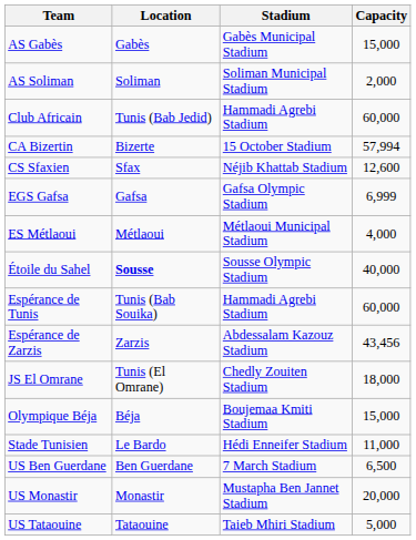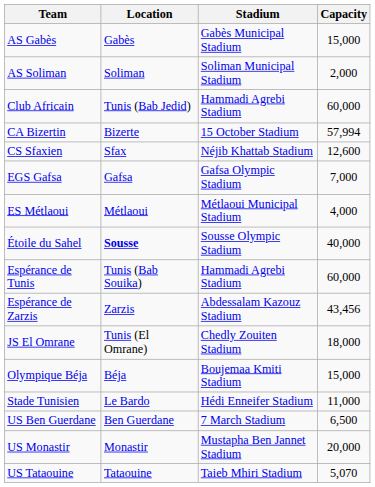 <table class="wikitable sortable">
 <tr>
 <th width="120px">Team</th>
 <th width="120px">Location</th>
 <th width="150px">Stadium</th>
 <th>Capacity</th>
 </tr>
 <tr>
 <td><a href='#'>AS Gabès</a></td>
 <td><a href='#'>Gabès</a></td>
 <td><a href='#'>Gabès Municipal Stadium</a></td>
 <td align="center">15,000</td>
 </tr>
 <tr>
 <td><a href='#'>AS Soliman</a></td>
 <td><a href='#'>Soliman</a></td>
 <td><a href='#'>Soliman Municipal Stadium</a></td>
 <td align="center">2,000</td>
 </tr>
 <tr>
 <td><a href='#'>Club Africain</a></td>
 <td><a href='#'>Tunis</a> (<a href='#'>Bab Jedid</a>)</td>
 <td><a href='#'>Hammadi Agrebi Stadium</a></td>
 <td align="center">60,000</td>
 </tr>
 <tr>
 <td><a href='#'>CA Bizertin</a></td>
 <td><a href='#'>Bizerte</a></td>
 <td><a href='#'>15 October Stadium</a></td>
 <td align="center">57,994</td>
 </tr>
 <tr>
 <td><a href='#'>CS Sfaxien</a></td>
 <td><a href='#'>Sfax</a></td>
 <td><a href='#'>Néjib Khattab Stadium</a></td>
 <td align="center">12,600</td>
 </tr>
 <tr>
 <td><a href='#'>EGS Gafsa</a></td>
 <td><a href='#'>Gafsa</a></td>
 <td><a href='#'>Gafsa Olympic Stadium</a></td>
-<td align="center">6,999</td>
+<td align="center">7,000</td>
 </tr>
 <tr>
 <td><a href='#'>ES Métlaoui</a></td>
 <td><a href='#'>Métlaoui</a></td>
 <td><a href='#'>Métlaoui Municipal Stadium</a></td>
 <td align="center">4,000</td>
 </tr>
 <tr>
 <td><a href='#'>Étoile du Sahel</a></td>
 <td><strong><a href='#'>Sousse</a></strong></td>
 <td><a href='#'>Sousse Olympic Stadium</a></td>
 <td align="center">40,000</td>
 </tr>
 <tr>
 <td><a href='#'>Espérance de Tunis</a></td>
 <td><a href='#'>Tunis</a> (<a href='#'>Bab Souika</a>)</td>
 <td><a href='#'>Hammadi Agrebi Stadium</a></td>
 <td align="center">60,000</td>
 </tr>
 <tr>
 <td><a href='#'>Espérance de Zarzis</a></td>
 <td><a href='#'>Zarzis</a></td>
 <td><a href='#'>Abdessalam Kazouz Stadium</a></td>
 <td align="center">43,456</td>
 </tr>
 <tr>
 <td><a href='#'>JS El Omrane</a></td>
 <td><a href='#'>Tunis</a> (El Omrane)</td>
 <td><a href='#'>Chedly Zouiten Stadium</a></td>
 <td align="center">18,000</td>
 </tr>
 <tr>
 <td><a href='#'>Olympique Béja</a></td>
 <td><a href='#'>Béja</a></td>
 <td><a href='#'>Boujemaa Kmiti Stadium</a></td>
 <td align="center">15,000</td>
 </tr>
 <tr>
 <td><a href='#'>Stade Tunisien</a></td>
 <td><a href='#'>Le Bardo</a></td>
 <td><a href='#'>Hédi Enneifer Stadium</a></td>
 <td align="center">11,000</td>
 </tr>
 <tr>
 <td><a href='#'>US Ben Guerdane</a></td>
 <td><a href='#'>Ben Guerdane</a></td>
 <td><a href='#'>7 March Stadium</a></td>
 <td align="center">6,500</td>
 </tr>
 <tr>
 <td><a href='#'>US Monastir</a></td>
 <td><a href='#'>Monastir</a></td>
 <td><a href='#'>Mustapha Ben Jannet Stadium</a></td>
 <td align="center">20,000</td>
 </tr>
 <tr>
 <td><a href='#'>US Tataouine</a></td>
 <td><a href='#'>Tataouine</a></td>
 <td><a href='#'>Taieb Mhiri Stadium</a></td>
-<td align="center">5,000</td>
+<td align="center">5,070</td>
 </tr>
 </table>
